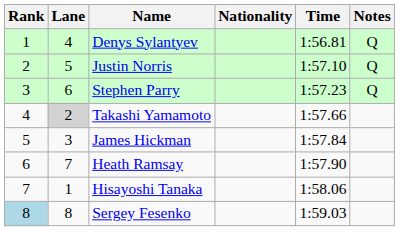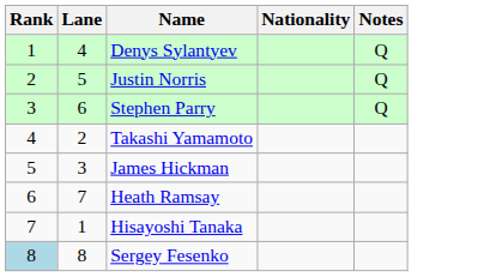 <table class="wikitable sortable" style="text-align:center">
 <tr>
 <th>Rank</th>
 <th>Lane</th>
 <th>Name</th>
 <th>Nationality</th>
-<th>Time</th>
 <th>Notes</th>
 </tr>
 <tr bgcolor=ccffcc>
 <td>1</td>
 <td>4</td>
 <td align=left><a href='#'>Denys Sylantyev</a></td>
 <td align=left></td>
-<td>1:56.81</td>
 <td>Q</td>
 </tr>
 <tr bgcolor=ccffcc>
 <td>2</td>
 <td>5</td>
 <td align=left><a href='#'>Justin Norris</a></td>
 <td align=left></td>
-<td>1:57.10</td>
 <td>Q</td>
 </tr>
 <tr bgcolor=ccffcc>
 <td>3</td>
 <td>6</td>
 <td align=left><a href='#'>Stephen Parry</a></td>
 <td align=left></td>
-<td>1:57.23</td>
 <td>Q</td>
 </tr>
 <tr>
 <td>4</td>
-<td style="background: lightgrey;">2</td>
+<td>2</td>
 <td align=left><a href='#'>Takashi Yamamoto</a></td>
 <td align=left></td>
-<td>1:57.66</td>
 <td></td>
 </tr>
 <tr>
 <td>5</td>
 <td>3</td>
 <td align=left><a href='#'>James Hickman</a></td>
 <td align=left></td>
-<td>1:57.84</td>
 <td></td>
 </tr>
 <tr>
 <td>6</td>
 <td>7</td>
 <td align=left><a href='#'>Heath Ramsay</a></td>
 <td align=left></td>
-<td>1:57.90</td>
 <td></td>
 </tr>
 <tr>
 <td>7</td>
 <td>1</td>
 <td align=left><a href='#'>Hisayoshi Tanaka</a></td>
 <td align=left></td>
-<td>1:58.06</td>
 <td></td>
 </tr>
 <tr>
 <td style="background: lightblue;">8</td>
 <td>8</td>
 <td align=left><a href='#'>Sergey Fesenko</a></td>
 <td align=left></td>
-<td>1:59.03</td>
 <td></td>
 </tr>
 </table>
